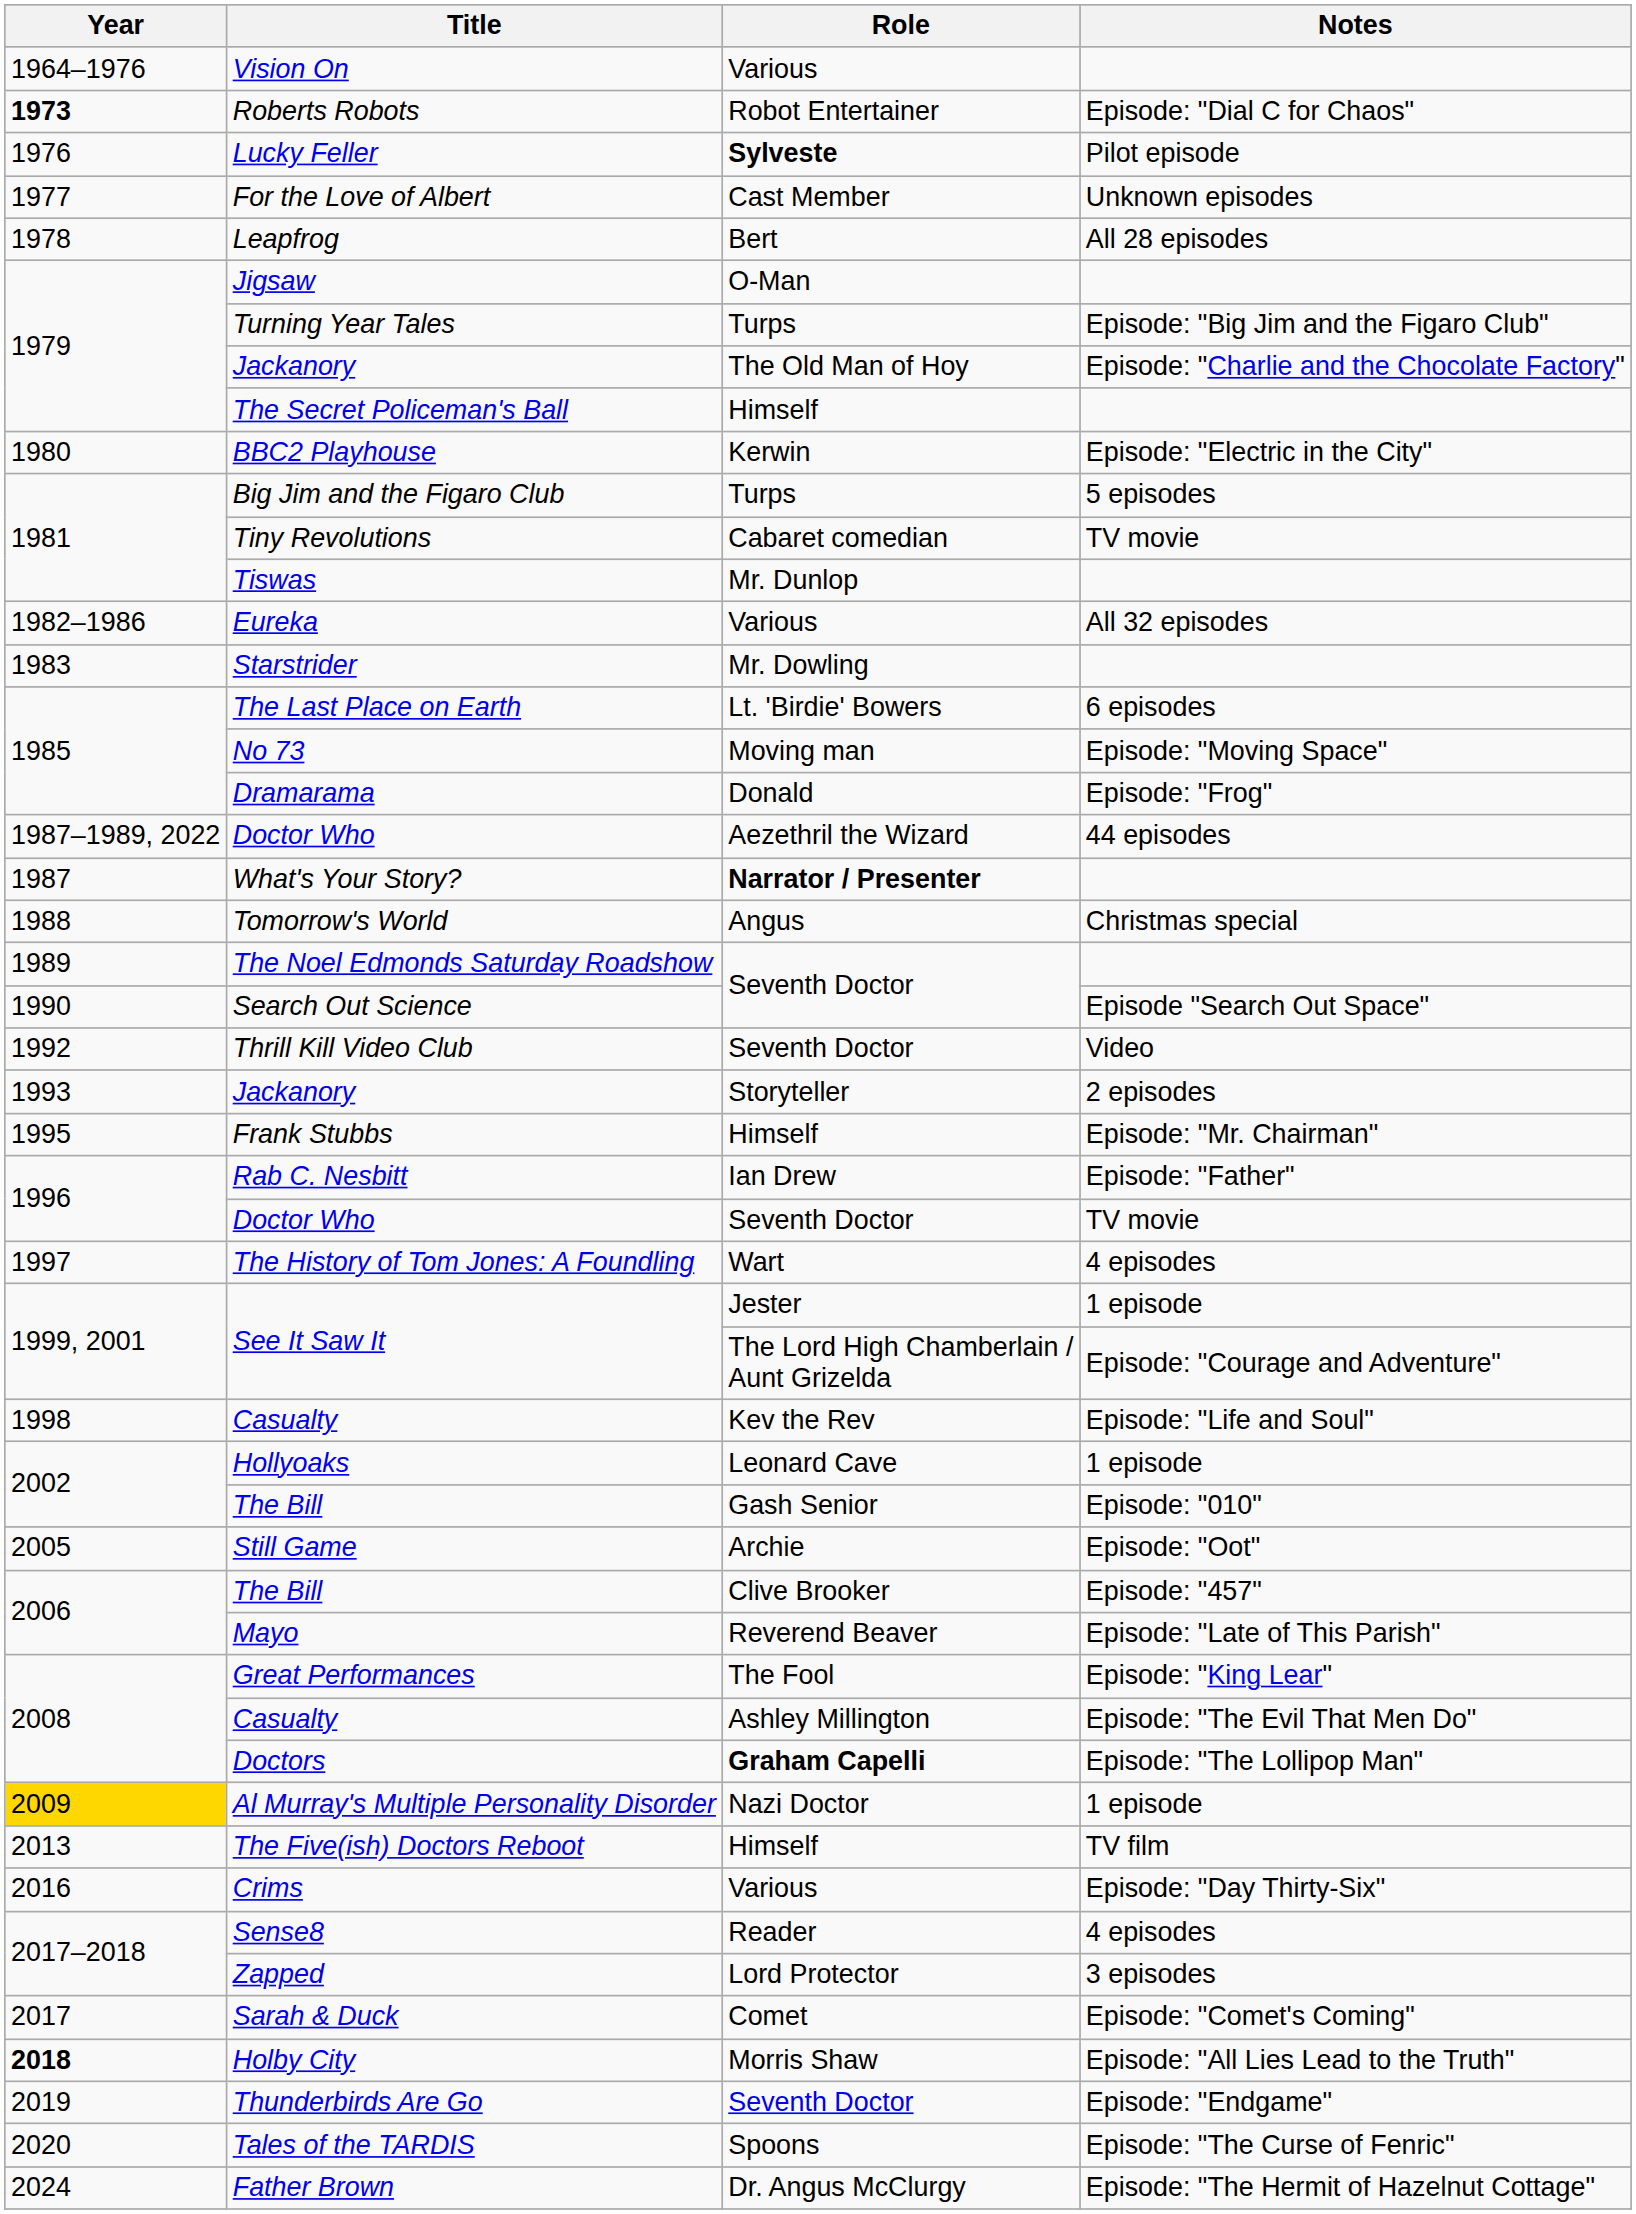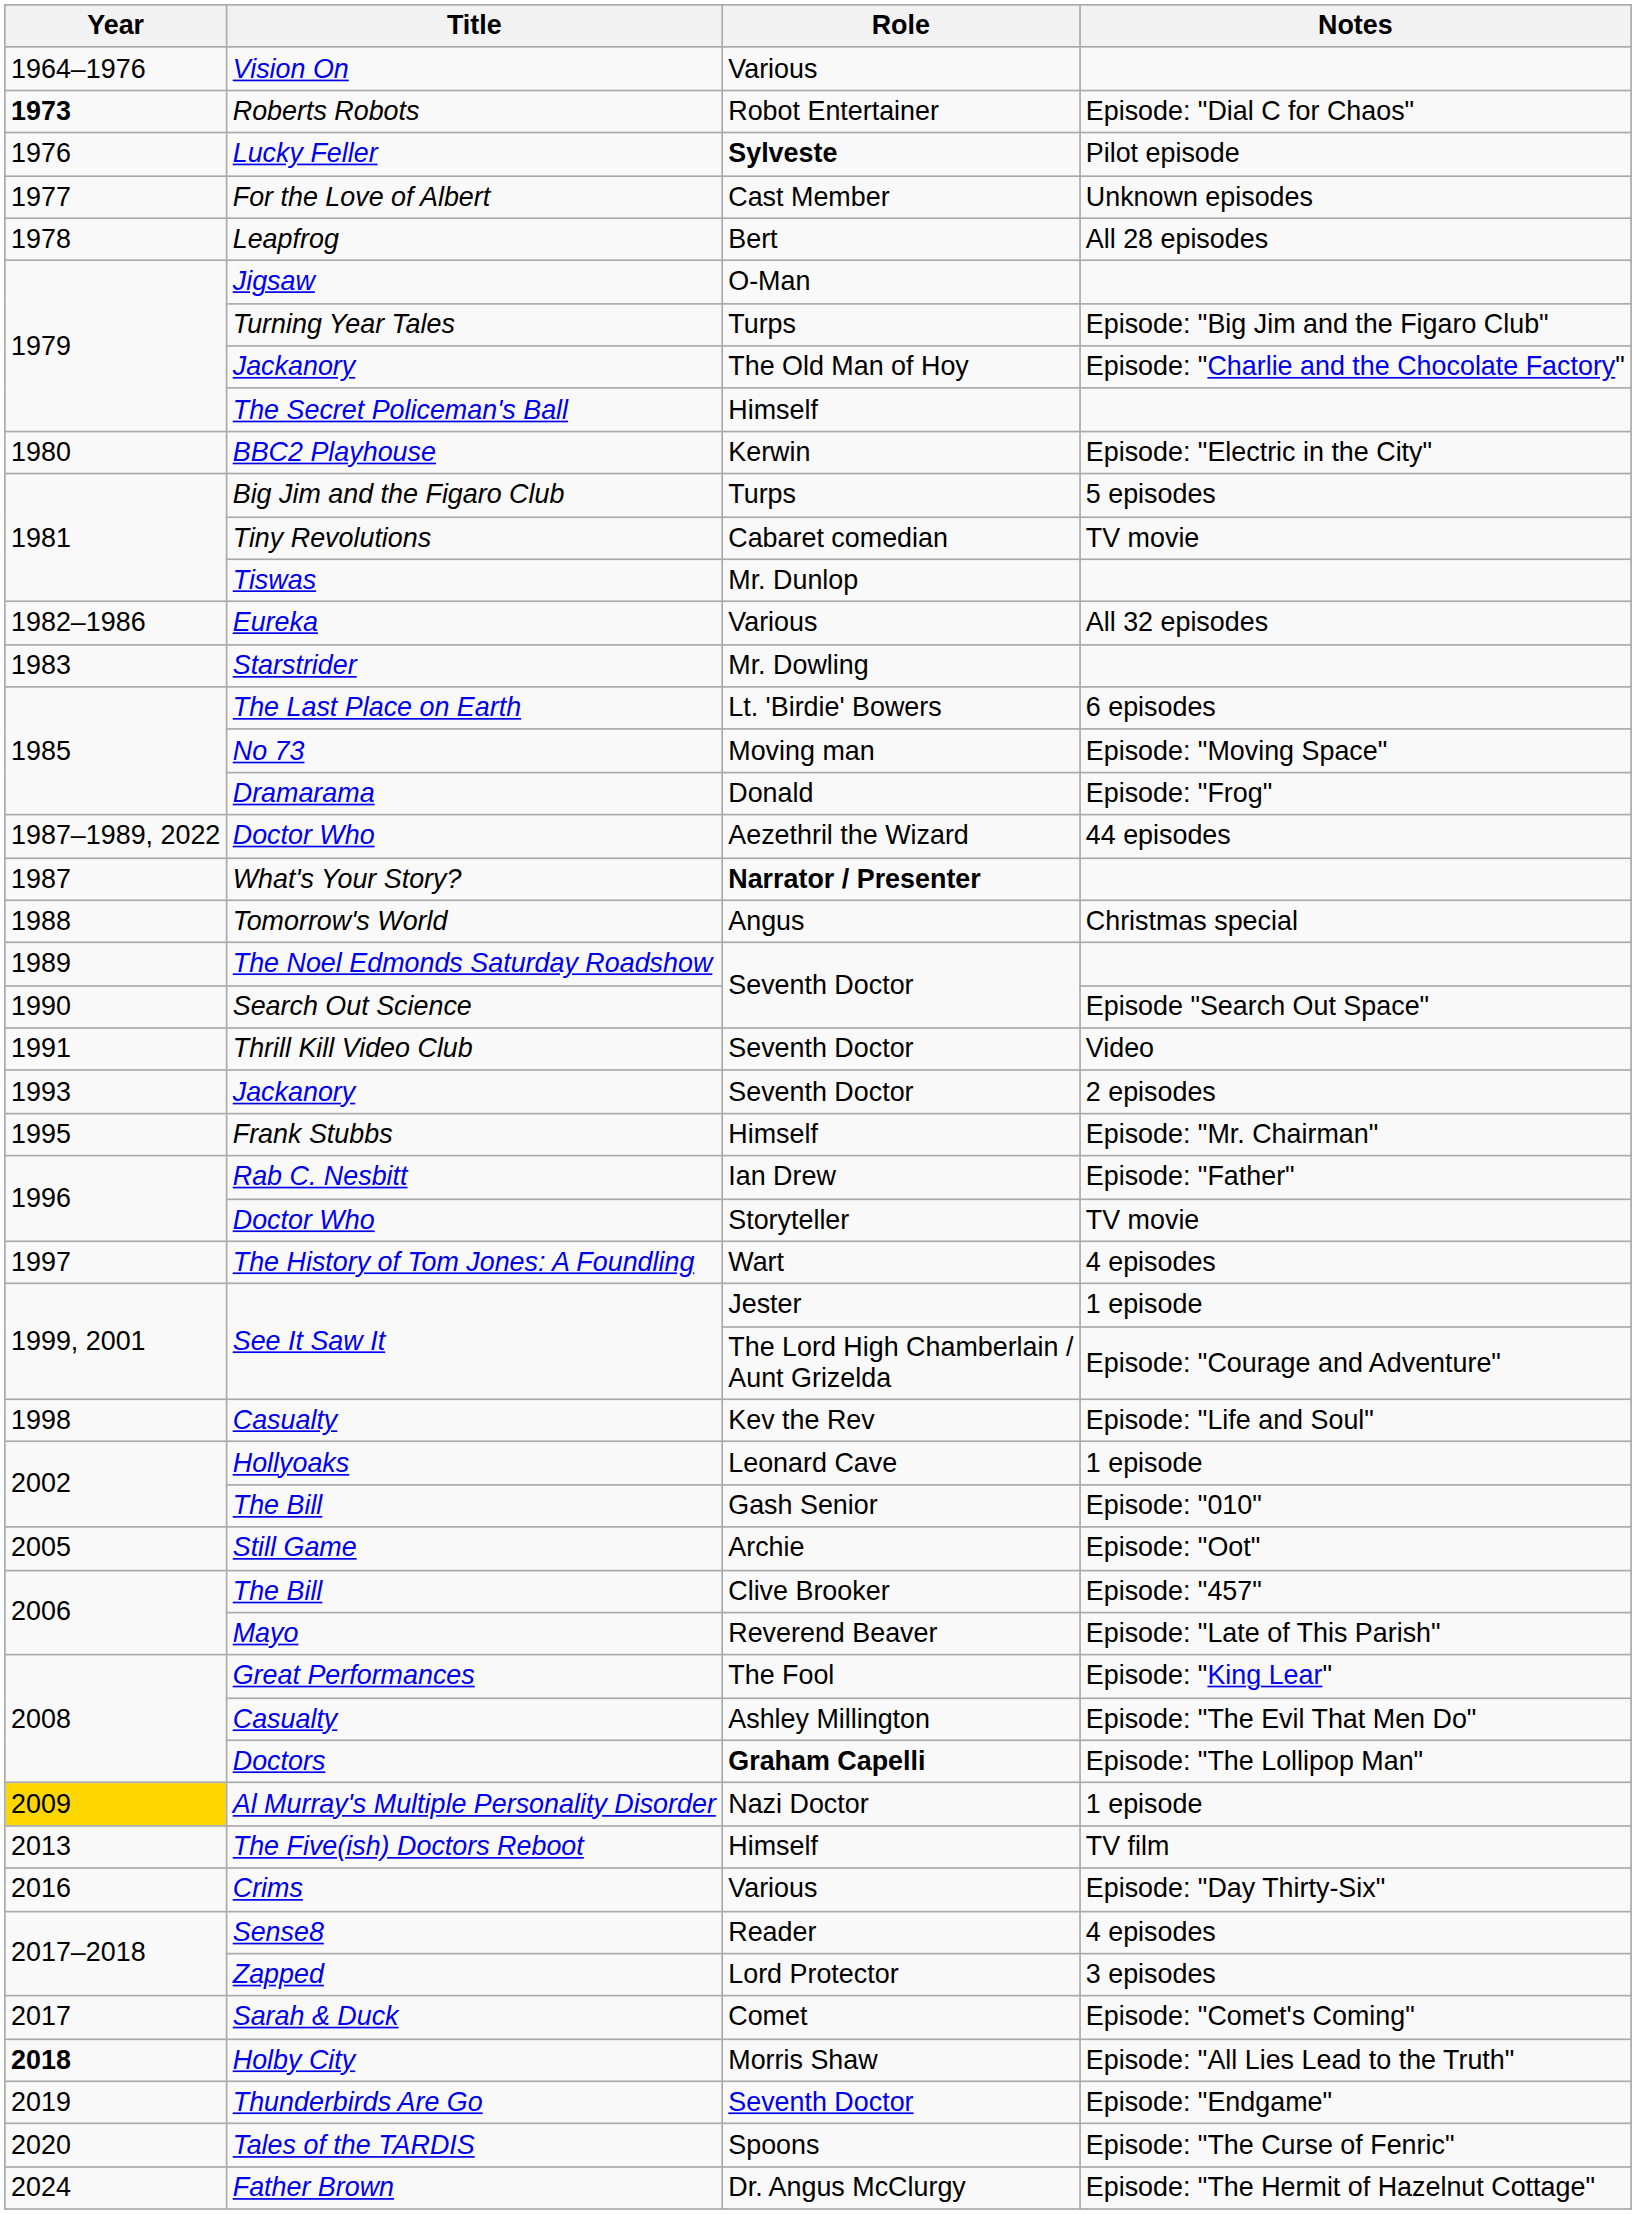 <table class="wikitable sortable">
 <tr>
 <th>Year</th>
 <th>Title</th>
 <th>Role</th>
 <th>Notes</th>
 </tr>
 <tr>
 <td>1964–1976</td>
 <td><em><a href='#'>Vision On</a></em></td>
 <td>Various</td>
 <td></td>
 </tr>
 <tr>
 <td><strong>1973</strong></td>
 <td><em>Roberts Robots</em></td>
 <td>Robot Entertainer</td>
 <td>Episode: "Dial C for Chaos"</td>
 </tr>
 <tr>
 <td>1976</td>
 <td><em><a href='#'>Lucky Feller</a></em></td>
 <td><strong>Sylveste</strong></td>
 <td>Pilot episode</td>
 </tr>
 <tr>
 <td>1977</td>
 <td><em>For the Love of Albert</em></td>
 <td>Cast Member</td>
 <td>Unknown episodes</td>
 </tr>
 <tr>
 <td>1978</td>
 <td><em>Leapfrog</em></td>
 <td>Bert</td>
 <td>All 28 episodes</td>
 </tr>
 <tr>
 <td rowspan=4>1979</td>
 <td><em><a href='#'>Jigsaw</a></em></td>
 <td>O-Man</td>
 <td></td>
 </tr>
 <tr>
 <td><em>Turning Year Tales</em></td>
 <td>Turps</td>
 <td>Episode: "Big Jim and the Figaro Club"</td>
 </tr>
 <tr>
 <td><em><a href='#'>Jackanory</a></em></td>
 <td>The Old Man of Hoy</td>
 <td>Episode: "<a href='#'>Charlie and the Chocolate Factory</a>"</td>
 </tr>
 <tr>
 <td><em><a href='#'>The Secret Policeman's Ball</a></em></td>
 <td>Himself</td>
 <td></td>
 </tr>
 <tr>
 <td>1980</td>
 <td><em><a href='#'>BBC2 Playhouse</a></em></td>
 <td>Kerwin</td>
 <td>Episode: "Electric in the City"</td>
 </tr>
 <tr>
 <td rowspan=3>1981</td>
 <td><em>Big Jim and the Figaro Club</em></td>
 <td>Turps</td>
 <td>5 episodes</td>
 </tr>
 <tr>
 <td><em>Tiny Revolutions</em></td>
 <td>Cabaret comedian</td>
 <td>TV movie</td>
 </tr>
 <tr>
 <td><em><a href='#'>Tiswas</a></em></td>
 <td>Mr. Dunlop</td>
 <td></td>
 </tr>
 <tr>
 <td>1982–1986</td>
 <td><em><a href='#'>Eureka</a></em></td>
 <td>Various</td>
 <td>All 32 episodes</td>
 </tr>
 <tr>
 <td>1983</td>
 <td><em><a href='#'>Starstrider</a></em></td>
 <td>Mr. Dowling</td>
 <td></td>
 </tr>
 <tr>
 <td rowspan=3>1985</td>
 <td><em><a href='#'>The Last Place on Earth</a></em></td>
 <td>Lt. 'Birdie' Bowers</td>
 <td>6 episodes</td>
 </tr>
 <tr>
 <td><em><a href='#'>No 73</a></em></td>
 <td>Moving man</td>
 <td>Episode: "Moving Space"</td>
 </tr>
 <tr>
 <td><em><a href='#'>Dramarama</a></em></td>
 <td>Donald</td>
 <td>Episode: "Frog"</td>
 </tr>
 <tr>
 <td>1987–1989, 2022</td>
 <td><em><a href='#'>Doctor Who</a></em></td>
 <td>Aezethril the Wizard</td>
 <td>44 episodes</td>
 </tr>
 <tr>
 <td>1987</td>
 <td><em>What's Your Story?</em></td>
 <td><strong>Narrator / Presenter</strong></td>
 <td></td>
 </tr>
 <tr>
 <td>1988</td>
 <td><em>Tomorrow's World</em></td>
 <td>Angus</td>
 <td>Christmas special</td>
 </tr>
 <tr>
 <td>1989</td>
 <td><em><a href='#'>The Noel Edmonds Saturday Roadshow</a></em></td>
 <td rowspan="2">Seventh Doctor</td>
 <td></td>
 </tr>
 <tr>
 <td>1990</td>
 <td><em>Search Out Science</em></td>
 <td>Episode "Search Out Space"</td>
 </tr>
 <tr>
-<td>1992</td>
+<td>1991</td>
 <td><em>Thrill Kill Video Club</em></td>
 <td>Seventh Doctor</td>
 <td>Video</td>
 </tr>
 <tr>
 <td>1993</td>
 <td><em><a href='#'>Jackanory</a></em></td>
-<td>Storyteller</td>
+<td>Seventh Doctor</td>
 <td>2 episodes</td>
 </tr>
 <tr>
 <td>1995</td>
 <td><em>Frank Stubbs</em></td>
 <td>Himself</td>
 <td>Episode: "Mr. Chairman"</td>
 </tr>
 <tr>
 <td rowspan="2">1996</td>
 <td><em><a href='#'>Rab C. Nesbitt</a></em></td>
 <td>Ian Drew</td>
 <td>Episode: "Father"</td>
 </tr>
 <tr>
 <td><a href='#'><em>Doctor Who</em></a></td>
-<td>Seventh Doctor</td>
+<td>Storyteller</td>
 <td>TV movie</td>
 </tr>
 <tr>
 <td>1997</td>
 <td><em><a href='#'>The History of Tom Jones: A Foundling</a></em></td>
 <td>Wart</td>
 <td>4 episodes</td>
 </tr>
 <tr>
 <td rowspan="2">1999, 2001</td>
 <td rowspan="2"><em><a href='#'>See It Saw It</a></em></td>
 <td>Jester</td>
 <td>1 episode</td>
 </tr>
 <tr>
 <td>The Lord High Chamberlain / <br>Aunt Grizelda</td>
 <td>Episode: "Courage and Adventure"</td>
 </tr>
 <tr>
 <td>1998</td>
 <td><em><a href='#'>Casualty</a></em></td>
 <td>Kev the Rev</td>
 <td>Episode: "Life and Soul"</td>
 </tr>
 <tr>
 <td rowspan=2>2002</td>
 <td><em><a href='#'>Hollyoaks</a></em></td>
 <td>Leonard Cave</td>
 <td>1 episode</td>
 </tr>
 <tr>
 <td><em><a href='#'>The Bill</a></em></td>
 <td>Gash Senior</td>
 <td>Episode: "010"</td>
 </tr>
 <tr>
 <td>2005</td>
 <td><em><a href='#'>Still Game</a></em></td>
 <td>Archie</td>
 <td>Episode: "Oot"</td>
 </tr>
 <tr>
 <td rowspan=2>2006</td>
 <td><em><a href='#'>The Bill</a></em></td>
 <td>Clive Brooker</td>
 <td>Episode: "457"</td>
 </tr>
 <tr>
 <td><em><a href='#'>Mayo</a></em></td>
 <td>Reverend Beaver</td>
 <td>Episode: "Late of This Parish"</td>
 </tr>
 <tr>
 <td rowspan=3>2008</td>
 <td><em><a href='#'>Great Performances</a></em></td>
 <td>The Fool</td>
 <td>Episode: "<a href='#'>King Lear</a>"</td>
 </tr>
 <tr>
 <td><em><a href='#'>Casualty</a></em></td>
 <td>Ashley Millington</td>
 <td>Episode: "The Evil That Men Do"</td>
 </tr>
 <tr>
 <td><em><a href='#'>Doctors</a></em></td>
 <td><strong>Graham Capelli</strong></td>
 <td>Episode: "The Lollipop Man"</td>
 </tr>
 <tr>
 <td style="background: gold;">2009</td>
 <td><em><a href='#'>Al Murray's Multiple Personality Disorder</a></em></td>
 <td>Nazi Doctor</td>
 <td>1 episode</td>
 </tr>
 <tr>
 <td>2013</td>
 <td><em><a href='#'>The Five(ish) Doctors Reboot</a></em></td>
 <td>Himself</td>
 <td>TV film</td>
 </tr>
 <tr>
 <td>2016</td>
 <td><em><a href='#'>Crims</a></em></td>
 <td>Various</td>
 <td>Episode: "Day Thirty-Six"</td>
 </tr>
 <tr>
 <td rowspan="2">2017–2018</td>
 <td><em><a href='#'>Sense8</a></em></td>
 <td>Reader</td>
 <td>4 episodes</td>
 </tr>
 <tr>
 <td><em><a href='#'>Zapped</a></em></td>
 <td>Lord Protector</td>
 <td>3 episodes</td>
 </tr>
 <tr>
 <td>2017</td>
 <td><em><a href='#'>Sarah & Duck</a></em></td>
 <td>Comet</td>
 <td>Episode: "Comet's Coming"</td>
 </tr>
 <tr>
 <td><strong>2018</strong></td>
 <td><em><a href='#'>Holby City</a></em></td>
 <td>Morris Shaw</td>
 <td>Episode: "All Lies Lead to the Truth"</td>
 </tr>
 <tr>
 <td>2019</td>
 <td><em><a href='#'>Thunderbirds Are Go</a></em></td>
 <td><a href='#'>Seventh Doctor</a></td>
 <td>Episode: "Endgame"</td>
 </tr>
 <tr>
 <td>2020</td>
 <td><em><a href='#'>Tales of the TARDIS</a></em></td>
 <td>Spoons</td>
 <td>Episode: "The Curse of Fenric"</td>
 </tr>
 <tr>
 <td>2024</td>
 <td><em><a href='#'>Father Brown</a></em></td>
 <td>Dr. Angus McClurgy</td>
 <td>Episode: "The Hermit of Hazelnut Cottage"</td>
 </tr>
 </table>
